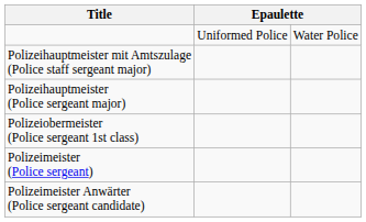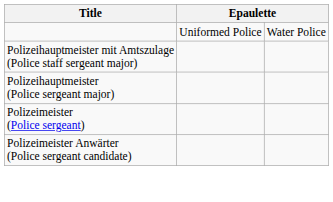 <table border="1" cellspacing="0" cellpadding="5" style="border-collapse:collapse;" class="wikitable">
 <tr>
 <th>Title</th>
 <th colspan="2">Epaulette</th>
 </tr>
 <tr>
 <td></td>
 <td>Uniformed Police</td>
 <td>Water Police</td>
 </tr>
 <tr>
 <td>Polizeihauptmeister mit Amtszulage<br>(Police staff sergeant major)</td>
 <td></td>
 <td></td>
 </tr>
 <tr>
 <td>Polizeihauptmeister<br>(Police sergeant major)</td>
 <td></td>
 <td></td>
 </tr>
 <tr>
-<td>Polizeiobermeister<br>(Police sergeant 1st class)</td>
-<td></td>
-<td></td>
-</tr>
-<tr>
 <td>Polizeimeister<br>(<a href='#'>Police sergeant</a>)</td>
 <td></td>
 <td></td>
 </tr>
 <tr>
 <td>Polizeimeister Anwärter<br>(Police sergeant candidate)</td>
 <td></td>
 <td></td>
 </tr>
 </table>
